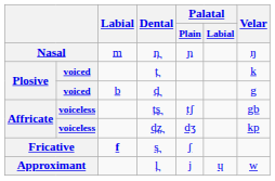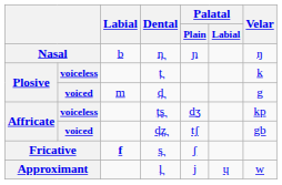 <table class="wikitable" style=text-align:center>
 <tr>
 <th colspan="2" rowspan="2"></th>
 <th rowspan="2"><a href='#'>Labial</a></th>
 <th rowspan="2"><a href='#'>Dental</a></th>
 <th colspan="2"><a href='#'>Palatal</a></th>
 <th rowspan="2"><a href='#'>Velar</a></th>
 </tr>
 <tr>
 <th><small><a href='#'>Plain</a></small></th>
 <th><small><a href='#'>Labial</a></small></th>
 </tr>
 <tr>
 <th colspan="2"><a href='#'>Nasal</a></th>
-<td><a href='#'>m</a></td>
+<td><a href='#'>b</a></td>
 <td><a href='#'>n̪</a></td>
 <td><a href='#'>ɲ</a></td>
 <td></td>
 <td><a href='#'>ŋ</a></td>
 </tr>
 <tr>
 <th rowspan="2"><a href='#'>Plosive</a></th>
-<th><small><a href='#'>voiced</a></small></th>
+<th><small><a href='#'>voiceless</a></small></th>
 <td></td>
 <td><a href='#'>t̪</a></td>
 <td></td>
 <td></td>
 <td><a href='#'>k</a></td>
 </tr>
 <tr>
 <th><small><a href='#'>voiced</a></small></th>
-<td><a href='#'>b</a></td>
+<td><a href='#'>m</a></td>
 <td><a href='#'>d̪</a></td>
 <td></td>
 <td></td>
 <td><a href='#'>g</a></td>
 </tr>
 <tr>
 <th rowspan="2"><a href='#'>Affricate</a></th>
 <th><small><a href='#'>voiceless</a></small></th>
 <td></td>
 <td><a href='#'>t̪s̪</a></td>
+<td><a href='#'>dʒ</a></td>
+<td></td>
+<td><a href='#'>kp</a></td>
+</tr>
+<tr>
+<th><small><a href='#'>voiced</a></small></th>
+<td></td>
+<td><a href='#'>d̪z̪</a></td>
 <td><a href='#'>tʃ</a></td>
 <td></td>
 <td><a href='#'>gb</a></td>
-</tr>
-<tr>
-<th><small><a href='#'>voiceless</a></small></th>
-<td></td>
-<td><a href='#'>d̪z̪</a></td>
-<td><a href='#'>dʒ</a></td>
-<td></td>
-<td><a href='#'>kp</a></td>
 </tr>
 <tr>
 <th colspan="2"><a href='#'>Fricative</a></th>
 <td><strong><a href='#'>f</a></strong></td>
 <td><a href='#'>s̪</a></td>
 <td><a href='#'>ʃ</a></td>
 <td></td>
 <td></td>
 </tr>
 <tr>
 <th colspan="2"><a href='#'>Approximant</a></th>
 <td></td>
 <td><a href='#'>l̪</a></td>
 <td><a href='#'>j</a></td>
 <td><a href='#'>ɥ</a></td>
 <td><a href='#'>w</a></td>
 </tr>
 </table>
